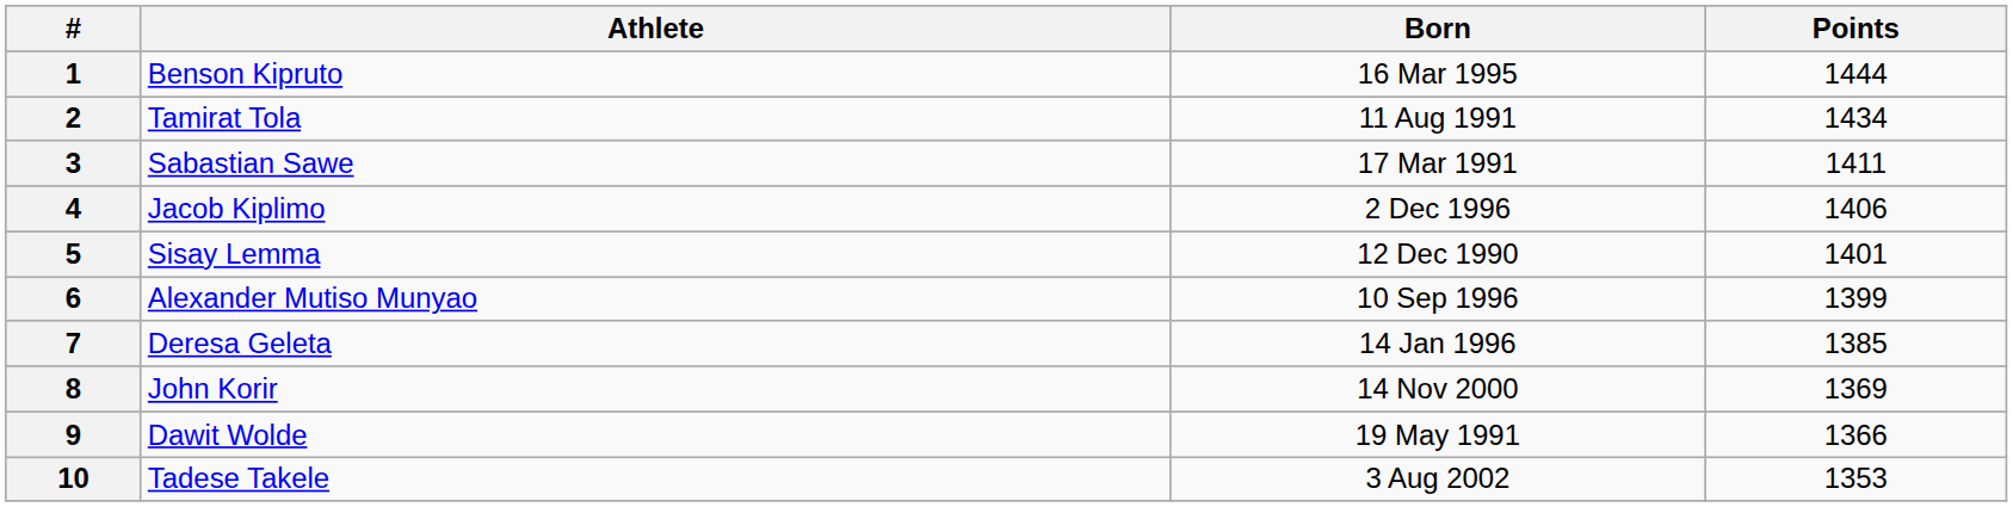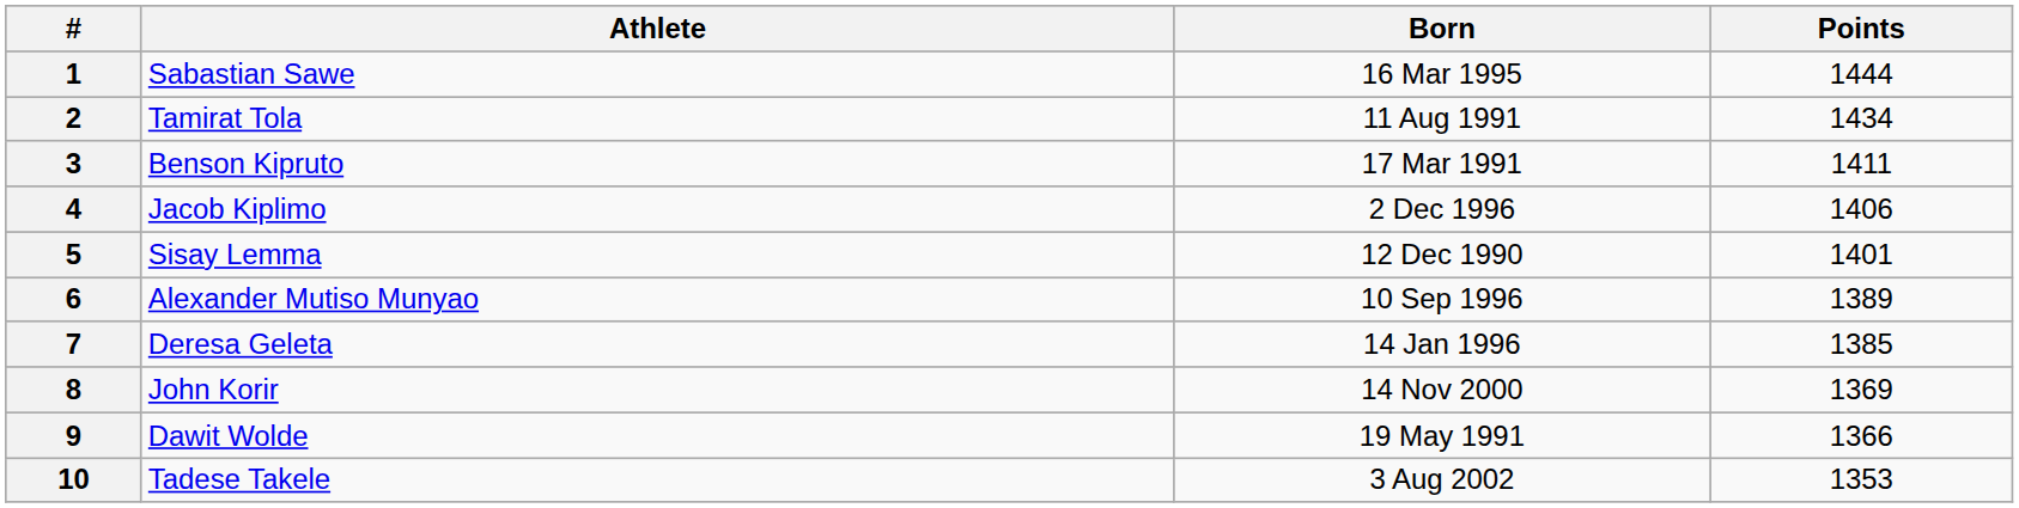 <table class="wikitable" width=80% style="font-size:90%; text-align:center;">
 <tr>
 <th>#</th>
 <th>Athlete</th>
 <th>Born</th>
 <th>Points</th>
 </tr>
 <tr>
 <th>1</th>
-<td align=left> <a href='#'>Benson Kipruto</a></td>
+<td align=left> <a href='#'>Sabastian Sawe</a></td>
 <td>16 Mar 1995</td>
 <td>1444</td>
 </tr>
 <tr>
 <th>2</th>
 <td align=left> <a href='#'>Tamirat Tola</a></td>
 <td>11 Aug 1991</td>
 <td>1434</td>
 </tr>
 <tr>
 <th>3</th>
-<td align=left> <a href='#'>Sabastian Sawe</a></td>
+<td align=left> <a href='#'>Benson Kipruto</a></td>
 <td>17 Mar 1991</td>
 <td>1411</td>
 </tr>
 <tr>
 <th>4</th>
 <td align=left> <a href='#'>Jacob Kiplimo</a></td>
 <td>2 Dec 1996</td>
 <td>1406</td>
 </tr>
 <tr>
 <th>5</th>
 <td align=left> <a href='#'>Sisay Lemma</a></td>
 <td>12 Dec 1990</td>
 <td>1401</td>
 </tr>
 <tr>
 <th>6</th>
 <td align=left> <a href='#'>Alexander Mutiso Munyao</a></td>
 <td>10 Sep 1996</td>
-<td>1399</td>
+<td>1389</td>
 </tr>
 <tr>
 <th>7</th>
 <td align=left> <a href='#'>Deresa Geleta</a></td>
 <td>14 Jan 1996</td>
 <td>1385</td>
 </tr>
 <tr>
 <th>8</th>
 <td align=left> <a href='#'>John Korir</a></td>
 <td>14 Nov 2000</td>
 <td>1369</td>
 </tr>
 <tr>
 <th>9</th>
 <td align=left> <a href='#'>Dawit Wolde</a></td>
 <td>19 May 1991</td>
 <td>1366</td>
 </tr>
 <tr>
 <th>10</th>
 <td align=left> <a href='#'>Tadese Takele</a></td>
 <td>3 Aug 2002</td>
 <td>1353</td>
 </tr>
 </table>
